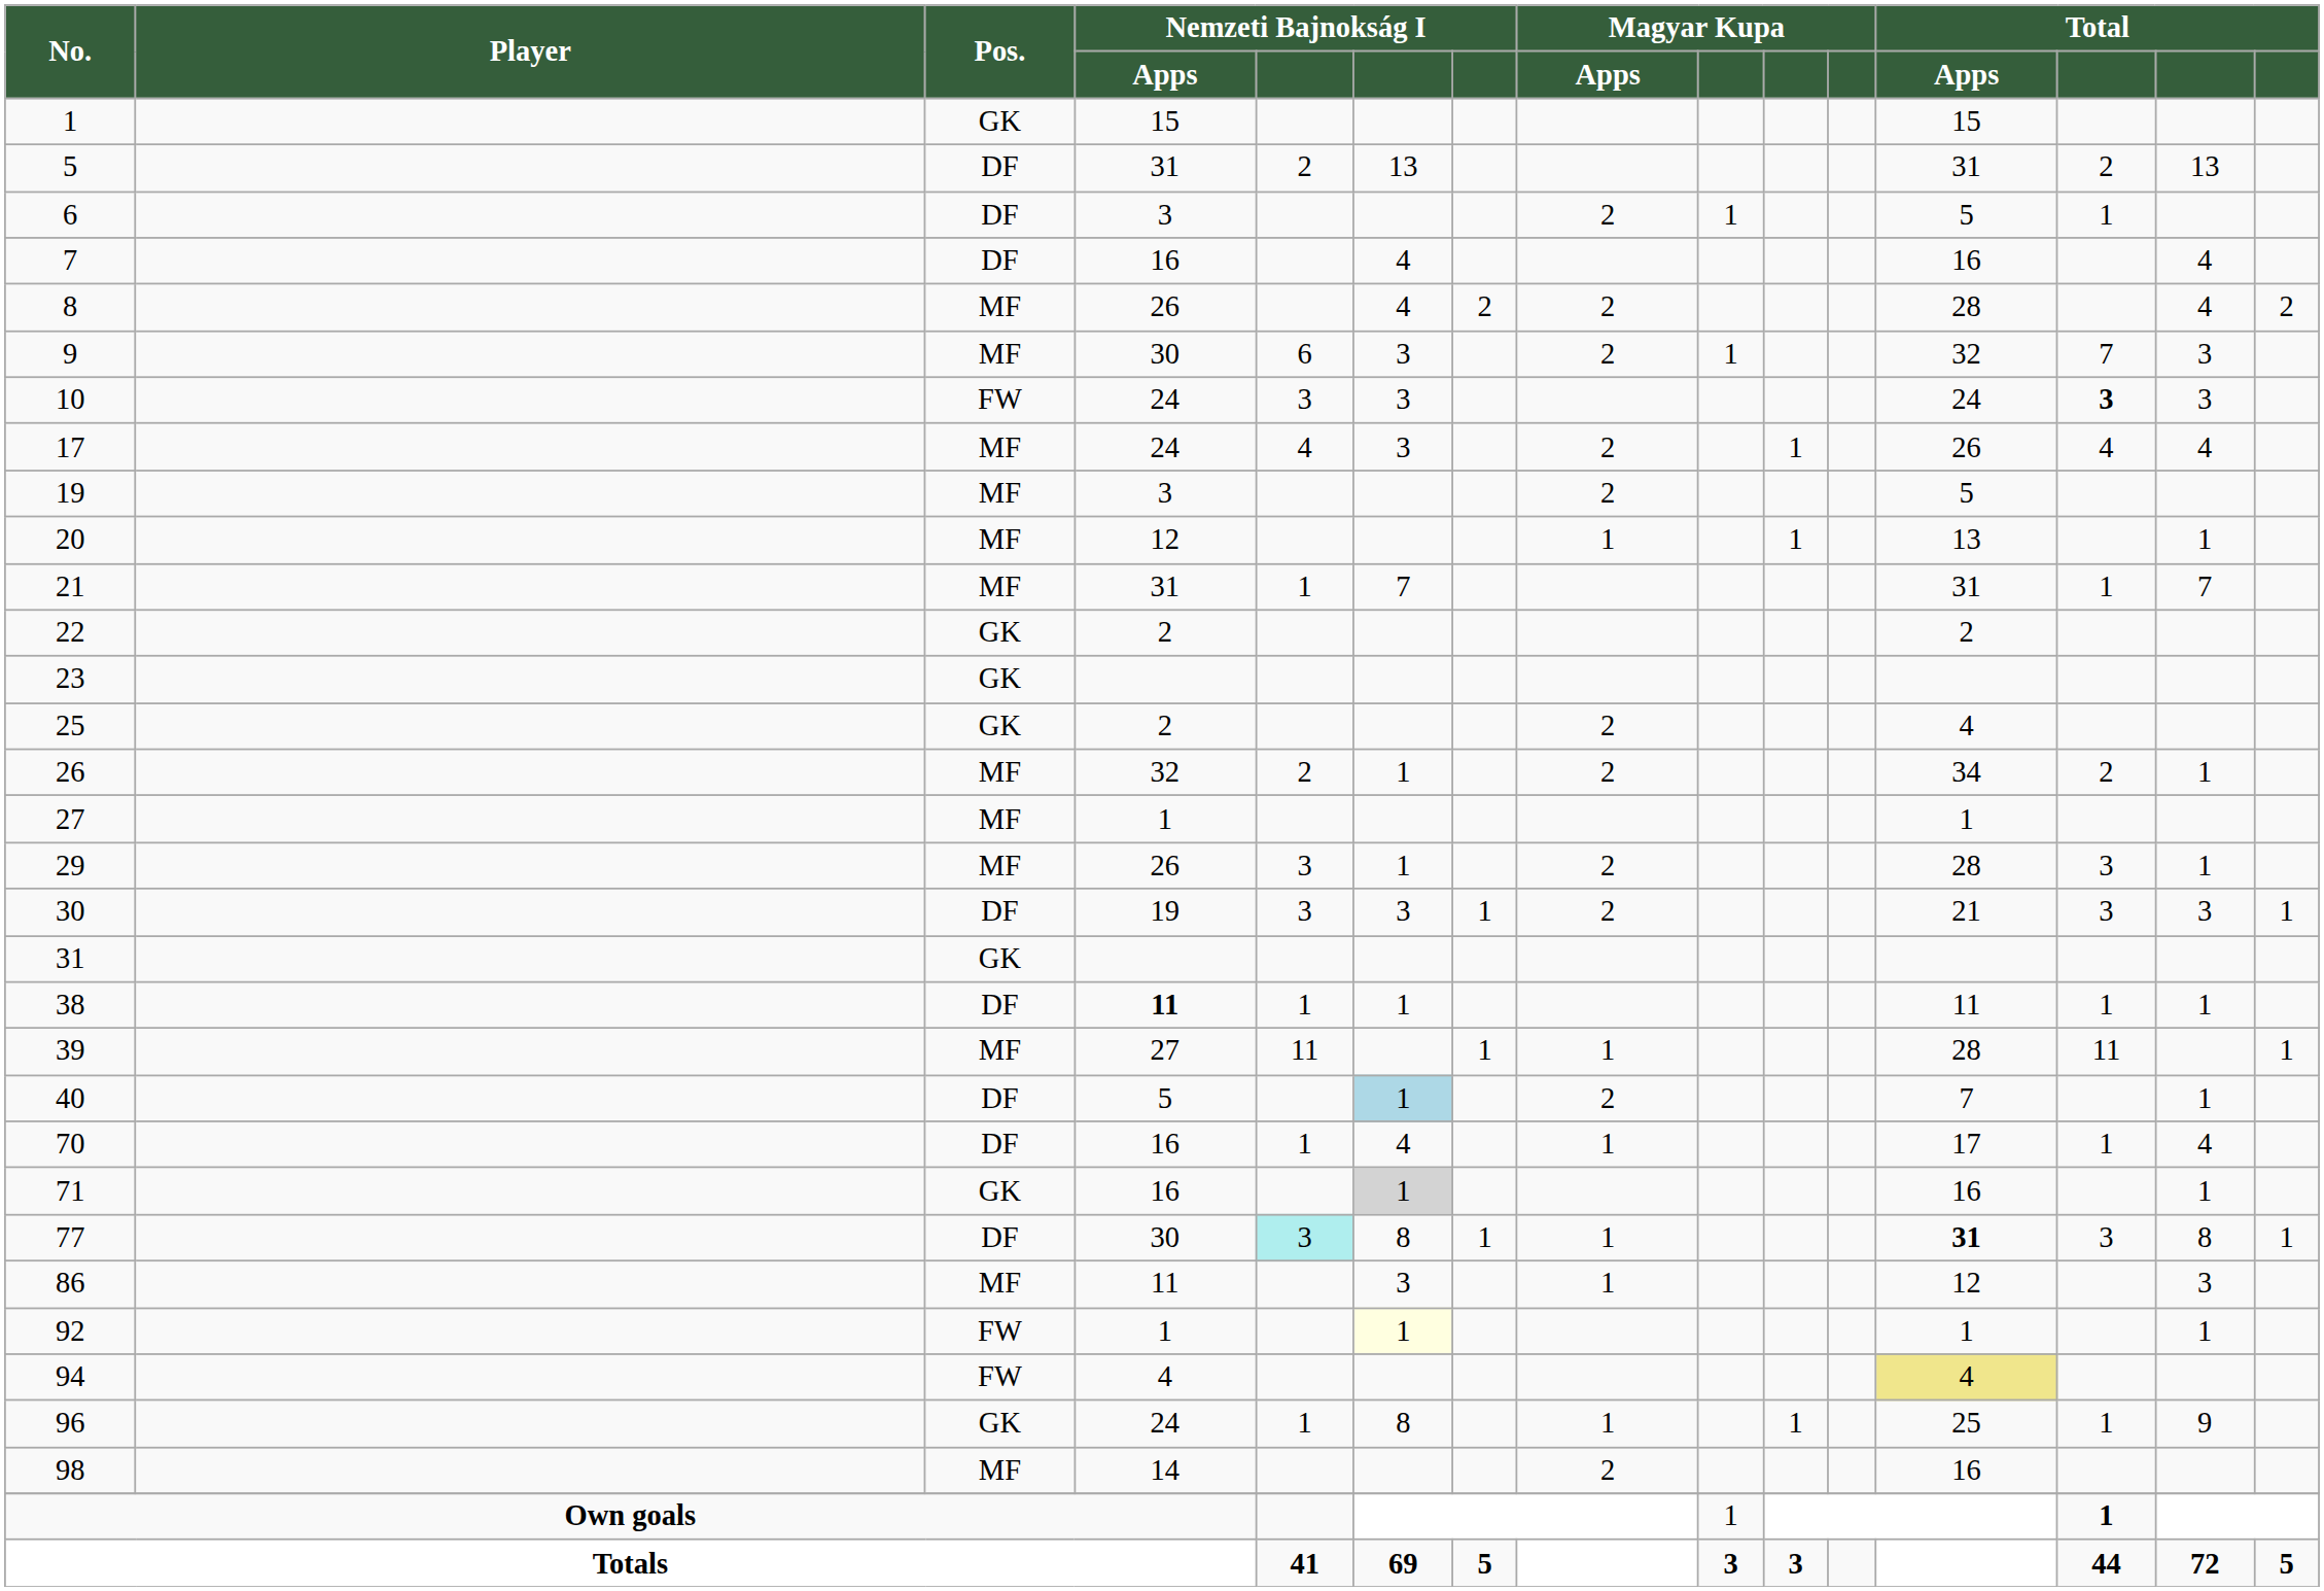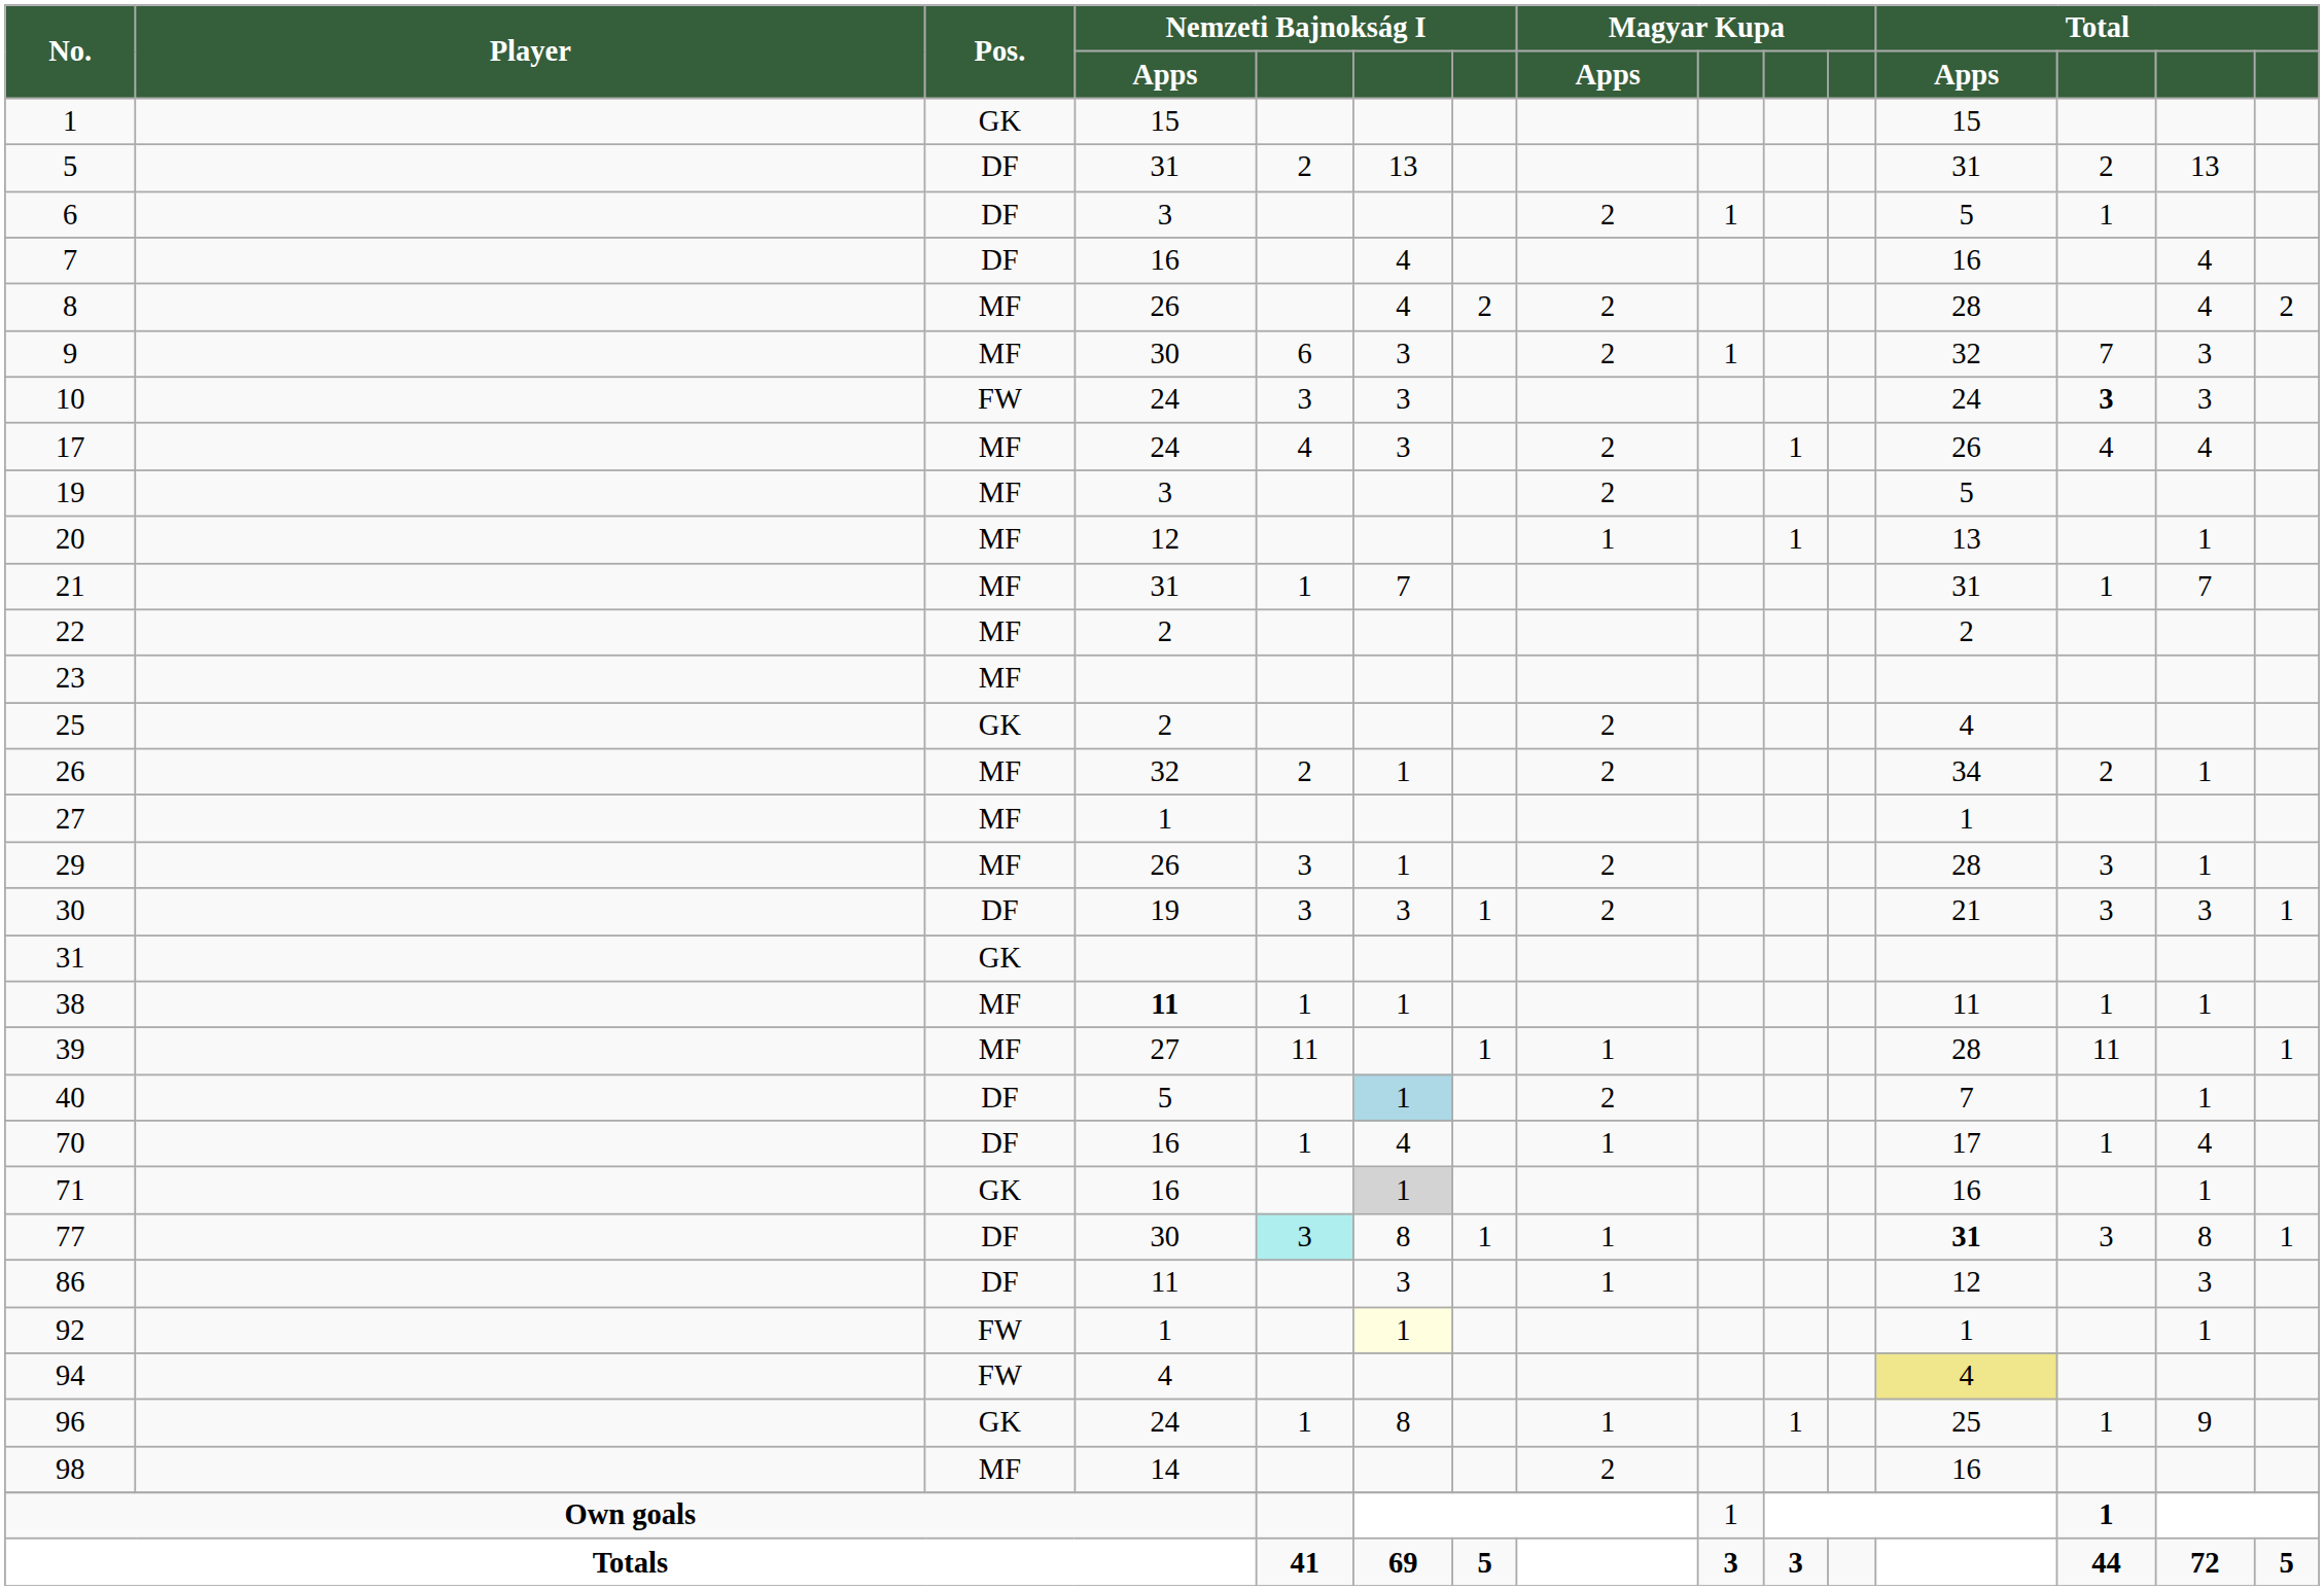 <table class="wikitable sortable alternance" style="text-align:center;width:100%">
 <tr>
 <th rowspan="2" style="background-color:#355E3B;color:white;width:5px">No.</th>
 <th rowspan="2" style="background-color:#355E3B;color:white;width:180px">Player</th>
 <th rowspan="2" style="background-color:#355E3B;color:white;width:5px">Pos.</th>
 <th colspan="4" style="background:#355E3B;color:white">Nemzeti Bajnokság I</th>
 <th colspan="4" style="background:#355E3B;color:white">Magyar Kupa</th>
 <th colspan="4" style="background:#355E3B;color:white">Total</th>
 </tr>
 <tr style="text-align:center">
 <th width="4" style="background-color:#355E3B;color:white">Apps</th>
 <th width="4" style="background-color:#355E3B"></th>
 <th width="4" style="background-color:#355E3B"></th>
 <th width="4" style="background-color:#355E3B"></th>
 <th width="4" style="background-color:#355E3B;color:white">Apps</th>
 <th width="4" style="background-color:#355E3B"></th>
 <th width="4" style="background-color:#355E3B"></th>
 <th width="4" style="background-color:#355E3B"></th>
 <th width="4" style="background-color:#355E3B;color:white">Apps</th>
 <th width="4" style="background-color:#355E3B"></th>
 <th width="4" style="background-color:#355E3B"></th>
 <th width="4" style="background-color:#355E3B"></th>
 </tr>
 <tr>
 <td>1</td>
 <td> </td>
 <td>GK</td>
 <td>15</td>
 <td></td>
 <td></td>
 <td></td>
 <td></td>
 <td></td>
 <td></td>
 <td></td>
 <td>15</td>
 <td></td>
 <td></td>
 <td></td>
 </tr>
 <tr>
 <td>5</td>
 <td> </td>
 <td>DF</td>
 <td>31</td>
 <td>2</td>
 <td>13</td>
 <td></td>
 <td></td>
 <td></td>
 <td></td>
 <td></td>
 <td>31</td>
 <td>2</td>
 <td>13</td>
 <td></td>
 </tr>
 <tr>
 <td>6</td>
 <td> </td>
 <td>DF</td>
 <td>3</td>
 <td></td>
 <td></td>
 <td></td>
 <td>2</td>
 <td>1</td>
 <td></td>
 <td></td>
 <td>5</td>
 <td>1</td>
 <td></td>
 <td></td>
 </tr>
 <tr>
 <td>7</td>
 <td> </td>
 <td>DF</td>
 <td>16</td>
 <td></td>
 <td>4</td>
 <td></td>
 <td></td>
 <td></td>
 <td></td>
 <td></td>
 <td>16</td>
 <td></td>
 <td>4</td>
 <td></td>
 </tr>
 <tr>
 <td>8</td>
 <td> </td>
 <td>MF</td>
 <td>26</td>
 <td></td>
 <td>4</td>
 <td>2</td>
 <td>2</td>
 <td></td>
 <td></td>
 <td></td>
 <td>28</td>
 <td></td>
 <td>4</td>
 <td>2</td>
 </tr>
 <tr>
 <td>9</td>
 <td> </td>
 <td>MF</td>
 <td>30</td>
 <td>6</td>
 <td>3</td>
 <td></td>
 <td>2</td>
 <td>1</td>
 <td></td>
 <td></td>
 <td>32</td>
 <td>7</td>
 <td>3</td>
 <td></td>
 </tr>
 <tr>
 <td>10</td>
 <td> </td>
 <td>FW</td>
 <td>24</td>
 <td>3</td>
 <td>3</td>
 <td></td>
 <td></td>
 <td></td>
 <td></td>
 <td></td>
 <td>24</td>
 <td><strong>3</strong></td>
 <td>3</td>
 <td></td>
 </tr>
 <tr>
 <td>17</td>
 <td> </td>
 <td>MF</td>
 <td>24</td>
 <td>4</td>
 <td>3</td>
 <td></td>
 <td>2</td>
 <td></td>
 <td>1</td>
 <td></td>
 <td>26</td>
 <td>4</td>
 <td>4</td>
 <td></td>
 </tr>
 <tr>
 <td>19</td>
 <td> </td>
 <td>MF</td>
 <td>3</td>
 <td></td>
 <td></td>
 <td></td>
 <td>2</td>
 <td></td>
 <td></td>
 <td></td>
 <td>5</td>
 <td></td>
 <td></td>
 <td></td>
 </tr>
 <tr>
 <td>20</td>
 <td> </td>
 <td>MF</td>
 <td>12</td>
 <td></td>
 <td></td>
 <td></td>
 <td>1</td>
 <td></td>
 <td>1</td>
 <td></td>
 <td>13</td>
 <td></td>
 <td>1</td>
 <td></td>
 </tr>
 <tr>
 <td>21</td>
 <td> </td>
 <td>MF</td>
 <td>31</td>
 <td>1</td>
 <td>7</td>
 <td></td>
 <td></td>
 <td></td>
 <td></td>
 <td></td>
 <td>31</td>
 <td>1</td>
 <td>7</td>
 <td></td>
 </tr>
 <tr>
 <td>22</td>
 <td> </td>
-<td>GK</td>
+<td>MF</td>
 <td>2</td>
 <td></td>
 <td></td>
 <td></td>
 <td></td>
 <td></td>
 <td></td>
 <td></td>
 <td>2</td>
 <td></td>
 <td></td>
 <td></td>
 </tr>
 <tr>
 <td>23</td>
 <td> </td>
-<td>GK</td>
+<td>MF</td>
 <td></td>
 <td></td>
 <td></td>
 <td></td>
 <td></td>
 <td></td>
 <td></td>
 <td></td>
 <td></td>
 <td></td>
 <td></td>
 <td></td>
 </tr>
 <tr>
 <td>25</td>
 <td> </td>
 <td>GK</td>
 <td>2</td>
 <td></td>
 <td></td>
 <td></td>
 <td>2</td>
 <td></td>
 <td></td>
 <td></td>
 <td>4</td>
 <td></td>
 <td></td>
 <td></td>
 </tr>
 <tr>
 <td>26</td>
 <td> </td>
 <td>MF</td>
 <td>32</td>
 <td>2</td>
 <td>1</td>
 <td></td>
 <td>2</td>
 <td></td>
 <td></td>
 <td></td>
 <td>34</td>
 <td>2</td>
 <td>1</td>
 <td></td>
 </tr>
 <tr>
 <td>27</td>
 <td> </td>
 <td>MF</td>
 <td>1</td>
 <td></td>
 <td></td>
 <td></td>
 <td></td>
 <td></td>
 <td></td>
 <td></td>
 <td>1</td>
 <td></td>
 <td></td>
 <td></td>
 </tr>
 <tr>
 <td>29</td>
 <td> </td>
 <td>MF</td>
 <td>26</td>
 <td>3</td>
 <td>1</td>
 <td></td>
 <td>2</td>
 <td></td>
 <td></td>
 <td></td>
 <td>28</td>
 <td>3</td>
 <td>1</td>
 <td></td>
 </tr>
 <tr>
 <td>30</td>
 <td> </td>
 <td>DF</td>
 <td>19</td>
 <td>3</td>
 <td>3</td>
 <td>1</td>
 <td>2</td>
 <td></td>
 <td></td>
 <td></td>
 <td>21</td>
 <td>3</td>
 <td>3</td>
 <td>1</td>
 </tr>
 <tr>
 <td>31</td>
 <td> </td>
 <td>GK</td>
 <td></td>
 <td></td>
 <td></td>
 <td></td>
 <td></td>
 <td></td>
 <td></td>
 <td></td>
 <td></td>
 <td></td>
 <td></td>
 <td></td>
 </tr>
 <tr>
 <td>38</td>
 <td> </td>
-<td>DF</td>
+<td>MF</td>
 <td><strong>11</strong></td>
 <td>1</td>
 <td>1</td>
 <td></td>
 <td></td>
 <td></td>
 <td></td>
 <td></td>
 <td>11</td>
 <td>1</td>
 <td>1</td>
 <td></td>
 </tr>
 <tr>
 <td>39</td>
 <td> </td>
 <td>MF</td>
 <td>27</td>
 <td>11</td>
 <td></td>
 <td>1</td>
 <td>1</td>
 <td></td>
 <td></td>
 <td></td>
 <td>28</td>
 <td>11</td>
 <td></td>
 <td>1</td>
 </tr>
 <tr>
 <td>40</td>
 <td> </td>
 <td>DF</td>
 <td>5</td>
 <td></td>
 <td style="background: lightblue;">1</td>
 <td></td>
 <td>2</td>
 <td></td>
 <td></td>
 <td></td>
 <td>7</td>
 <td></td>
 <td>1</td>
 <td></td>
 </tr>
 <tr>
 <td>70</td>
 <td> </td>
 <td>DF</td>
 <td>16</td>
 <td>1</td>
 <td>4</td>
 <td></td>
 <td>1</td>
 <td></td>
 <td></td>
 <td></td>
 <td>17</td>
 <td>1</td>
 <td>4</td>
 <td></td>
 </tr>
 <tr>
 <td>71</td>
 <td> </td>
 <td>GK</td>
 <td>16</td>
 <td></td>
 <td style="background: lightgrey;">1</td>
 <td></td>
 <td></td>
 <td></td>
 <td></td>
 <td></td>
 <td>16</td>
 <td></td>
 <td>1</td>
 <td></td>
 </tr>
 <tr>
 <td>77</td>
 <td> </td>
 <td>DF</td>
 <td>30</td>
 <td style="background: paleturquoise;">3</td>
 <td>8</td>
 <td>1</td>
 <td>1</td>
 <td></td>
 <td></td>
 <td></td>
 <td><strong>31</strong></td>
 <td>3</td>
 <td>8</td>
 <td>1</td>
 </tr>
 <tr>
 <td>86</td>
 <td> </td>
-<td>MF</td>
+<td>DF</td>
 <td>11</td>
 <td></td>
 <td>3</td>
 <td></td>
 <td>1</td>
 <td></td>
 <td></td>
 <td></td>
 <td>12</td>
 <td></td>
 <td>3</td>
 <td></td>
 </tr>
 <tr>
 <td>92</td>
 <td> </td>
 <td>FW</td>
 <td>1</td>
 <td></td>
 <td style="background: lightyellow;">1</td>
 <td></td>
 <td></td>
 <td></td>
 <td></td>
 <td></td>
 <td>1</td>
 <td></td>
 <td>1</td>
 <td></td>
 </tr>
 <tr>
 <td>94</td>
 <td> </td>
 <td>FW</td>
 <td>4</td>
 <td></td>
 <td></td>
 <td></td>
 <td></td>
 <td></td>
 <td></td>
 <td></td>
 <td style="background: khaki;">4</td>
 <td></td>
 <td></td>
 <td></td>
 </tr>
 <tr>
 <td>96</td>
 <td> </td>
 <td>GK</td>
 <td>24</td>
 <td>1</td>
 <td>8</td>
 <td></td>
 <td>1</td>
 <td></td>
 <td>1</td>
 <td></td>
 <td>25</td>
 <td>1</td>
 <td>9</td>
 <td></td>
 </tr>
 <tr>
 <td>98</td>
 <td> </td>
 <td>MF</td>
 <td>14</td>
 <td></td>
 <td></td>
 <td></td>
 <td>2</td>
 <td></td>
 <td></td>
 <td></td>
 <td>16</td>
 <td></td>
 <td></td>
 <td></td>
 </tr>
 <tr>
 </tr>
 <tr class="sortbottom">
 <td colspan="4"><strong>Own goals</strong></td>
 <td></td>
 <td colspan="3" style="background:white;text-align:center"></td>
 <td>1</td>
 <td colspan="3" style="background:white;text-align:center"></td>
 <td><strong>1</strong></td>
 <td colspan="2" style="background:white;text-align:center"></td>
 </tr>
 <tr class="sortbottom">
 <td colspan="4" style="background:white;text-align:center"><strong>Totals</strong></td>
 <td><strong>41</strong></td>
 <td><strong>69</strong></td>
 <td><strong>5</strong></td>
 <td rowspan="3" style="background:white;text-align:center"></td>
 <td><strong>3</strong></td>
 <td><strong>3</strong></td>
 <td></td>
 <td rowspan="3" style="background:white;text-align:center"></td>
 <td><strong>44</strong></td>
 <td><strong>72</strong></td>
 <td><strong>5</strong></td>
 </tr>
 </table>
